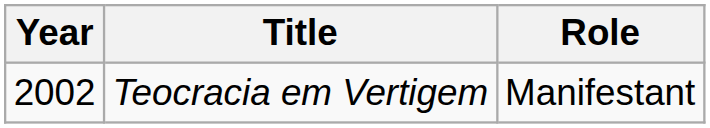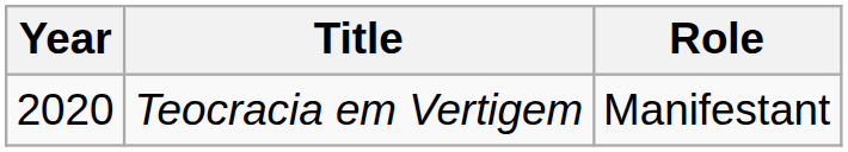 <table class="wikitable">
 <tr>
 <th>Year</th>
 <th>Title</th>
 <th>Role</th>
 </tr>
 <tr>
-<td>2002</td>
+<td>2020</td>
 <td><em>Teocracia em Vertigem</em></td>
 <td>Manifestant</td>
 </tr>
 </table>
